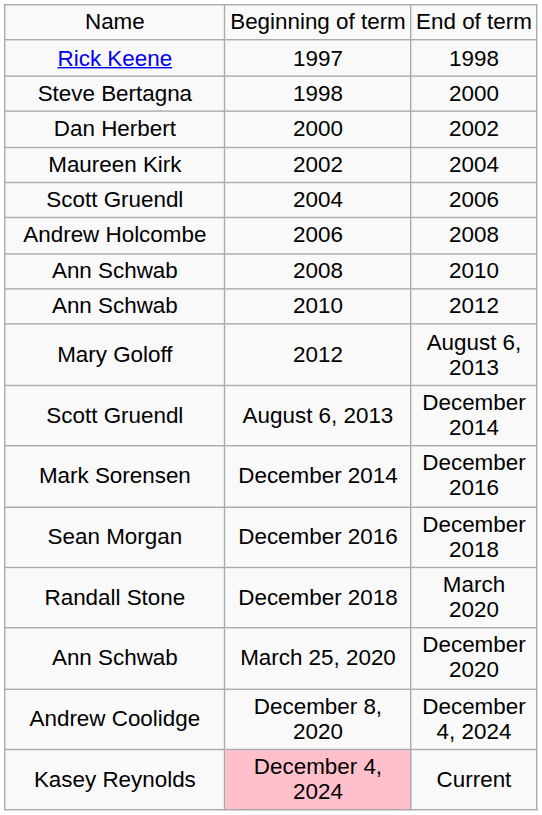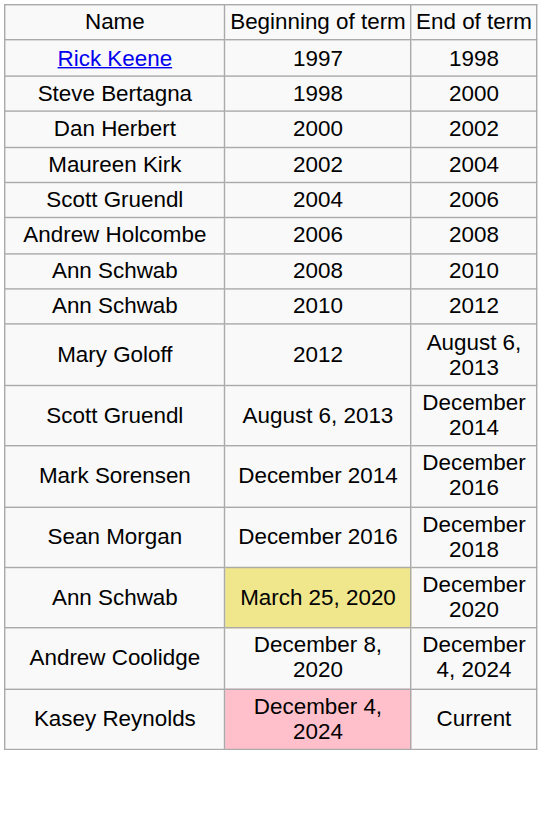 <table class="wikitable"  border ="1" style="text-align:center">
 <tr>
 <td width="150pt" align="center">Name</td>
 <td width="75pt" align="center">Beginning of term</td>
 <td width="75pt" align="center">End of term</td>
 </tr>
 <tr>
 <td><a href='#'>Rick Keene</a></td>
 <td>1997</td>
 <td>1998</td>
 </tr>
 <tr>
 <td>Steve Bertagna</td>
 <td>1998</td>
 <td>2000</td>
 </tr>
 <tr>
 <td>Dan Herbert</td>
 <td>2000</td>
 <td>2002</td>
 </tr>
 <tr>
 <td>Maureen Kirk</td>
 <td>2002</td>
 <td>2004</td>
 </tr>
 <tr>
 <td>Scott Gruendl</td>
 <td>2004</td>
 <td>2006</td>
 </tr>
 <tr>
 <td>Andrew Holcombe</td>
 <td>2006</td>
 <td>2008</td>
 </tr>
 <tr>
 <td>Ann Schwab</td>
 <td>2008</td>
 <td>2010</td>
 </tr>
 <tr>
 <td>Ann Schwab</td>
 <td>2010</td>
 <td>2012</td>
 </tr>
 <tr>
 <td>Mary Goloff</td>
 <td>2012</td>
 <td>August 6, 2013</td>
 </tr>
 <tr>
 <td>Scott Gruendl</td>
 <td>August 6, 2013</td>
 <td>December 2014</td>
 </tr>
 <tr>
 <td>Mark Sorensen</td>
 <td>December 2014</td>
 <td>December 2016</td>
 </tr>
 <tr>
 <td>Sean Morgan</td>
 <td>December 2016</td>
 <td>December 2018</td>
 </tr>
 <tr>
-<td>Randall Stone</td>
-<td>December 2018</td>
-<td>March 2020</td>
-</tr>
-<tr>
 <td>Ann Schwab</td>
-<td>March 25, 2020</td>
+<td style="background: khaki;">March 25, 2020</td>
 <td>December 2020</td>
 </tr>
 <tr>
 <td>Andrew Coolidge</td>
 <td>December 8, 2020</td>
 <td>December 4, 2024</td>
 </tr>
 <tr>
 <td>Kasey Reynolds</td>
 <td style="background: pink;">December 4, 2024</td>
 <td>Current</td>
 </tr>
 </table>
